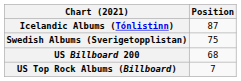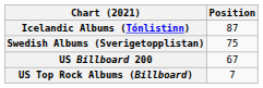 <table class="wikitable sortable plainrowheaders" style="text-align:center">
 <tr>
 <th>Chart (2021)</th>
 <th>Position</th>
 </tr>
 <tr>
 <th scope="row">Icelandic Albums (<a href='#'>Tónlistinn</a>)</th>
 <td>87</td>
 </tr>
 <tr>
 <th scope="row">Swedish Albums (Sverigetopplistan)</th>
 <td>75</td>
 </tr>
 <tr>
 <th scope="row">US <em>Billboard</em> 200</th>
-<td>68</td>
+<td>67</td>
 </tr>
 <tr>
 <th scope="row">US Top Rock Albums (<em>Billboard</em>)</th>
 <td>7</td>
 </tr>
 </table>
